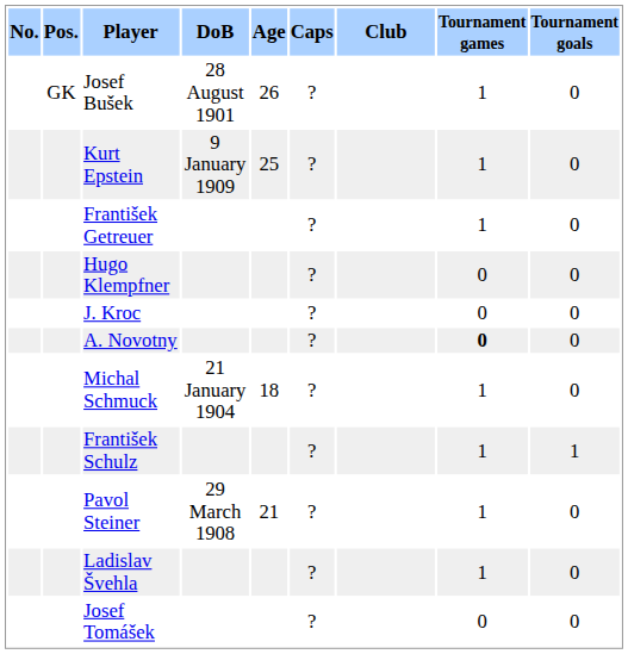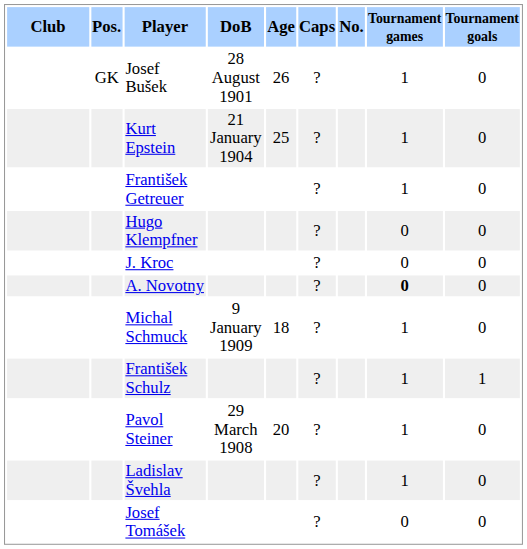 <table border="0" width="80%" style="border: 1px solid #999; background-color:#FFFFFF; text-align:center">
 <tr align="center" bgcolor="#AAD0FF">
-<th width=4%>No.</th>
+<th width=27%>Club</th>
 <th width=6%>Pos.</th>
 <th width=18%>Player</th>
 <th width=12%>DoB</th>
 <th width=4%>Age</th>
 <th width=4%>Caps</th>
-<th width=27%>Club</th>
+<th width=4%>No.</th>
 <th width=6%><small>Tournament<br>games</small></th>
 <th width=6%><small>Tournament<br>goals</small></th>
 </tr>
 <tr>
-<td></td>
+<td align="left"></td>
 <td>GK</td>
 <td align="left">Josef Bušek</td>
 <td>28 August 1901</td>
 <td>26</td>
 <td>?</td>
-<td align="left"></td>
+<td></td>
 <td>1</td>
 <td>0</td>
 </tr>
 <tr bgcolor="#EFEFEF">
-<td></td>
+<td align="left"></td>
 <td></td>
 <td align="left"><a href='#'>Kurt Epstein</a></td>
-<td>9 January 1909</td>
+<td>21 January 1904</td>
 <td>25</td>
 <td>?</td>
-<td align="left"></td>
+<td></td>
 <td>1</td>
 <td>0</td>
 </tr>
 <tr>
-<td></td>
+<td align="left"></td>
 <td></td>
 <td align="left"><a href='#'>František Getreuer</a></td>
 <td></td>
 <td></td>
 <td>?</td>
-<td align="left"></td>
+<td></td>
 <td>1</td>
 <td>0</td>
 </tr>
 <tr bgcolor="#EFEFEF">
-<td></td>
+<td align="left"></td>
 <td></td>
 <td align="left"><a href='#'>Hugo Klempfner</a></td>
 <td></td>
 <td></td>
 <td>?</td>
-<td align="left"></td>
+<td></td>
 <td>0</td>
 <td>0</td>
 </tr>
 <tr>
-<td></td>
+<td align="left"></td>
 <td></td>
 <td align="left"><a href='#'>J. Kroc</a></td>
 <td></td>
 <td></td>
 <td>?</td>
-<td align="left"></td>
+<td></td>
 <td>0</td>
 <td>0</td>
 </tr>
 <tr bgcolor="#EFEFEF">
-<td></td>
+<td align="left"></td>
 <td></td>
 <td align="left"><a href='#'>A. Novotny</a></td>
 <td></td>
 <td></td>
 <td>?</td>
-<td align="left"></td>
+<td></td>
 <td><strong>0</strong></td>
 <td>0</td>
 </tr>
 <tr>
-<td></td>
+<td align="left"></td>
 <td></td>
 <td align="left"><a href='#'>Michal Schmuck</a></td>
-<td>21 January 1904</td>
+<td>9 January 1909</td>
 <td>18</td>
 <td>?</td>
-<td align="left"></td>
+<td></td>
 <td>1</td>
 <td>0</td>
 </tr>
 <tr bgcolor="#EFEFEF">
-<td></td>
+<td align="left"></td>
 <td></td>
 <td align="left"><a href='#'>František Schulz</a></td>
 <td></td>
 <td></td>
 <td>?</td>
-<td align="left"></td>
+<td></td>
 <td>1</td>
 <td>1</td>
 </tr>
 <tr>
-<td></td>
+<td align="left"></td>
 <td></td>
 <td align="left"><a href='#'>Pavol Steiner</a></td>
 <td>29 March 1908</td>
-<td>21</td>
+<td>20</td>
 <td>?</td>
-<td align="left"></td>
+<td></td>
 <td>1</td>
 <td>0</td>
 </tr>
 <tr bgcolor="#EFEFEF">
-<td></td>
+<td align="left"></td>
 <td></td>
 <td align="left"><a href='#'>Ladislav Švehla</a></td>
 <td></td>
 <td></td>
 <td>?</td>
-<td align="left"></td>
+<td></td>
 <td>1</td>
 <td>0</td>
 </tr>
 <tr>
-<td></td>
+<td align="left"></td>
 <td></td>
 <td align="left"><a href='#'>Josef Tomášek</a></td>
 <td></td>
 <td></td>
 <td>?</td>
-<td align="left"></td>
+<td></td>
 <td>0</td>
 <td>0</td>
 </tr>
 </table>
